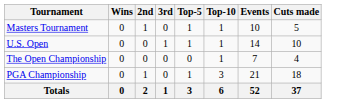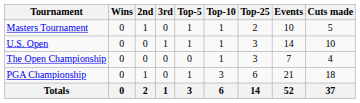 <table class=wikitable style=text-align:center>
 <tr>
 <th>Tournament</th>
 <th>Wins</th>
 <th>2nd</th>
 <th>3rd</th>
 <th>Top-5</th>
 <th>Top-10</th>
+<th>Top-25</th>
 <th>Events</th>
 <th>Cuts made</th>
 </tr>
 <tr>
 <td align=left><a href='#'>Masters Tournament</a></td>
 <td>0</td>
 <td>1</td>
 <td>0</td>
 <td>1</td>
 <td>1</td>
+<td>2</td>
 <td>10</td>
 <td>5</td>
 </tr>
 <tr>
 <td align=left><a href='#'>U.S. Open</a></td>
 <td>0</td>
 <td>0</td>
 <td>1</td>
 <td>1</td>
 <td>1</td>
+<td>3</td>
 <td>14</td>
 <td>10</td>
 </tr>
 <tr>
 <td align=left><a href='#'>The Open Championship</a></td>
 <td>0</td>
 <td>0</td>
 <td>0</td>
 <td>0</td>
 <td>1</td>
+<td>3</td>
 <td>7</td>
 <td>4</td>
 </tr>
 <tr>
 <td align=left><a href='#'>PGA Championship</a></td>
 <td>0</td>
 <td>1</td>
 <td>0</td>
 <td>1</td>
 <td>3</td>
+<td>6</td>
 <td>21</td>
 <td>18</td>
 </tr>
 <tr>
 <th>Totals</th>
 <th>0</th>
 <th>2</th>
 <th>1</th>
 <th>3</th>
 <th>6</th>
+<th>14</th>
 <th>52</th>
 <th>37</th>
 </tr>
 </table>
